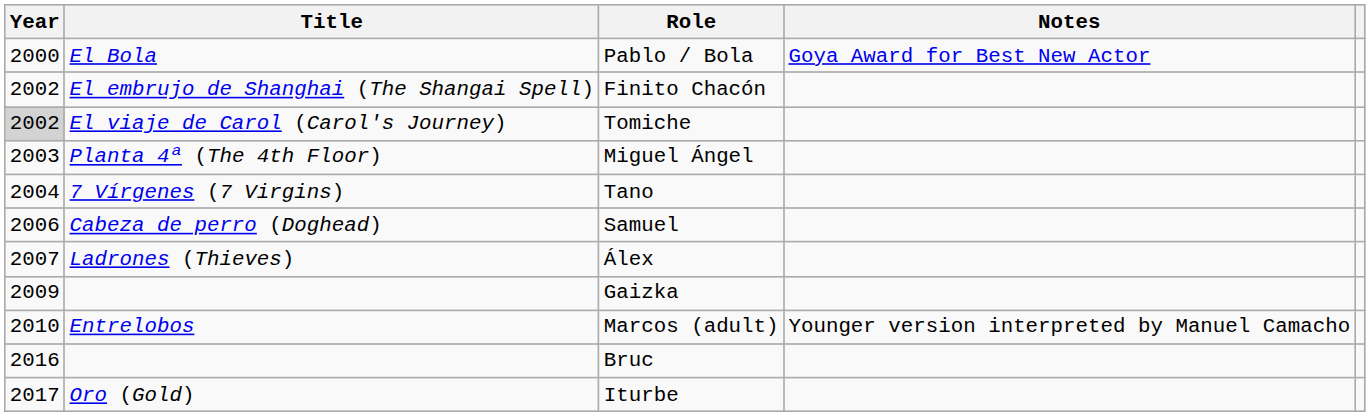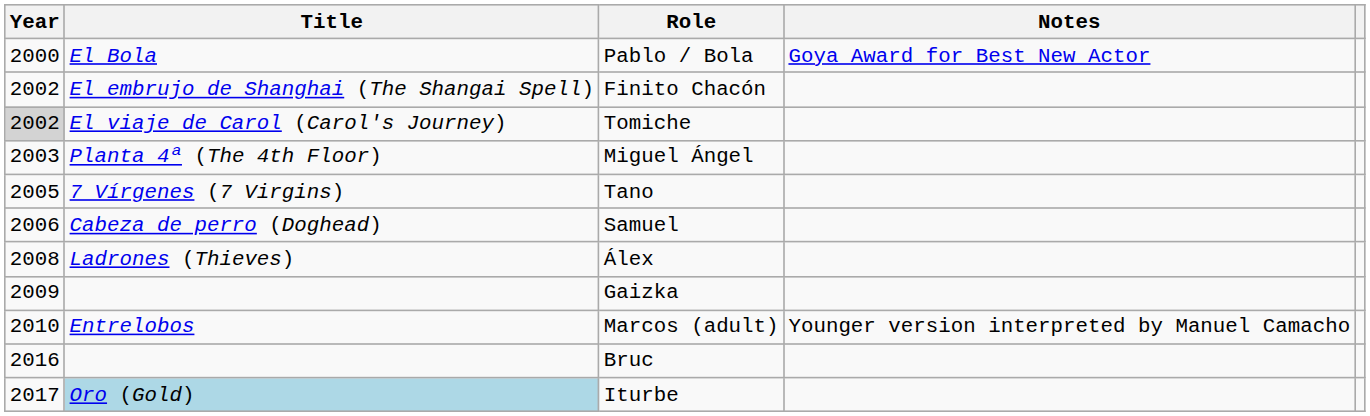 <table class="wikitable sortable">
 <tr>
 <th>Year</th>
 <th>Title</th>
 <th>Role</th>
 <th class="unsortable">Notes</th>
 <th class = "unsortable"></th>
 </tr>
 <tr>
 <td align = "center">2000</td>
 <td><em><a href='#'>El Bola</a></em></td>
 <td>Pablo / Bola</td>
 <td><a href='#'>Goya Award for Best New Actor</a></td>
 <td align = "center"></td>
 </tr>
 <tr>
 <td align = "center">2002</td>
 <td><em><a href='#'>El embrujo de Shanghai</a></em> (<em>The Shangai Spell</em>)</td>
 <td>Finito Chacón</td>
 <td></td>
 <td align = "center"></td>
 </tr>
 <tr>
 <td align = "center" style="background: lightgrey;">2002</td>
 <td><em><a href='#'>El viaje de Carol</a></em> (<em>Carol's Journey</em>)</td>
 <td>Tomiche</td>
 <td></td>
 <td align = "center"></td>
 </tr>
 <tr>
 <td align = "center">2003</td>
 <td><a href='#'><em>Planta 4ª</em></a> (<em>The 4th Floor</em>)</td>
 <td>Miguel Ángel</td>
 <td></td>
 <td align = "center"></td>
 </tr>
 <tr>
-<td align = "center">2004</td>
+<td align = "center">2005</td>
 <td><em><a href='#'>7 Vírgenes</a></em> (<em>7 Virgins</em>)</td>
 <td>Tano</td>
 <td></td>
 <td align = "center"></td>
 </tr>
 <tr>
 <td align = "center">2006</td>
 <td><em><a href='#'>Cabeza de perro</a></em> (<em>Doghead</em>)</td>
 <td>Samuel</td>
 <td></td>
 <td align = "center"></td>
 </tr>
 <tr>
-<td align = "center">2007</td>
+<td align = "center">2008</td>
 <td><em><a href='#'>Ladrones</a></em> (<em>Thieves</em>)</td>
 <td>Álex</td>
 <td></td>
 <td align = "center"></td>
 </tr>
 <tr>
 <td align = "center">2009</td>
 <td><em></em></td>
 <td>Gaizka</td>
 <td></td>
 <td align = "center"></td>
 </tr>
 <tr>
 <td align = "center">2010</td>
 <td><em><a href='#'>Entrelobos</a></em></td>
 <td>Marcos (adult)</td>
 <td>Younger version interpreted by Manuel Camacho</td>
 <td align = "center"></td>
 </tr>
 <tr>
 <td align = "center">2016</td>
 <td><em></em></td>
 <td>Bruc</td>
 <td></td>
 <td align = "center"></td>
 </tr>
 <tr>
 <td align = "center">2017</td>
-<td><a href='#'><em>Oro</em></a> (<em>Gold</em>)</td>
+<td style="background: lightblue;"><a href='#'><em>Oro</em></a> (<em>Gold</em>)</td>
 <td>Iturbe</td>
 <td></td>
 <td align = "center"></td>
 </tr>
 </table>
